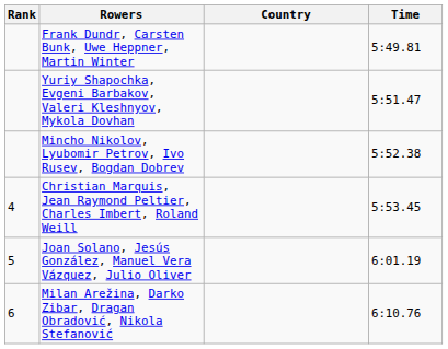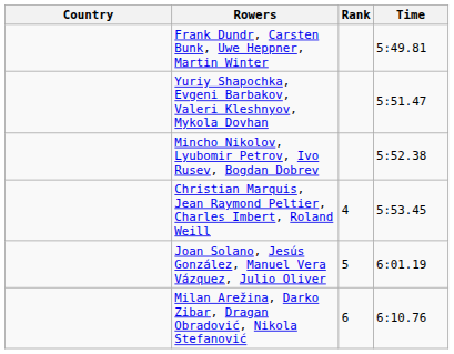 <table class="wikitable">
 <tr>
+<th width=175>Country</th>
+<th width=175>Rowers</th>
 <th width=25>Rank</th>
-<th width=175>Rowers</th>
-<th width=175>Country</th>
 <th width=75>Time</th>
 </tr>
 <tr>
 <td></td>
 <td><a href='#'>Frank Dundr</a>, <a href='#'>Carsten Bunk</a>, <a href='#'>Uwe Heppner</a>, <a href='#'>Martin Winter</a></td>
 <td></td>
 <td>5:49.81</td>
 </tr>
 <tr>
 <td></td>
 <td><a href='#'>Yuriy Shapochka</a>, <a href='#'>Evgeni Barbakov</a>, <a href='#'>Valeri Kleshnyov</a>, <a href='#'>Mykola Dovhan</a></td>
 <td></td>
 <td>5:51.47</td>
 </tr>
 <tr>
 <td></td>
 <td><a href='#'>Mincho Nikolov</a>, <a href='#'>Lyubomir Petrov</a>, <a href='#'>Ivo Rusev</a>, <a href='#'>Bogdan Dobrev</a></td>
 <td></td>
 <td>5:52.38</td>
 </tr>
 <tr>
+<td></td>
+<td><a href='#'>Christian Marquis</a>, <a href='#'>Jean Raymond Peltier</a>, <a href='#'>Charles Imbert</a>, <a href='#'>Roland Weill</a></td>
 <td>4</td>
-<td><a href='#'>Christian Marquis</a>, <a href='#'>Jean Raymond Peltier</a>, <a href='#'>Charles Imbert</a>, <a href='#'>Roland Weill</a></td>
-<td></td>
 <td>5:53.45</td>
 </tr>
 <tr>
+<td></td>
+<td><a href='#'>Joan Solano</a>, <a href='#'>Jesús González</a>, <a href='#'>Manuel Vera Vázquez</a>, <a href='#'>Julio Oliver</a></td>
 <td>5</td>
-<td><a href='#'>Joan Solano</a>, <a href='#'>Jesús González</a>, <a href='#'>Manuel Vera Vázquez</a>, <a href='#'>Julio Oliver</a></td>
-<td></td>
 <td>6:01.19</td>
 </tr>
 <tr>
+<td></td>
+<td><a href='#'>Milan Arežina</a>, <a href='#'>Darko Zibar</a>, <a href='#'>Dragan Obradović</a>, <a href='#'>Nikola Stefanović</a></td>
 <td>6</td>
-<td><a href='#'>Milan Arežina</a>, <a href='#'>Darko Zibar</a>, <a href='#'>Dragan Obradović</a>, <a href='#'>Nikola Stefanović</a></td>
-<td></td>
 <td>6:10.76</td>
 </tr>
 </table>
